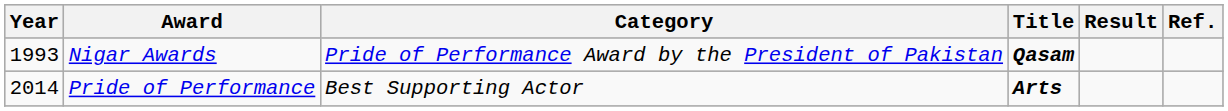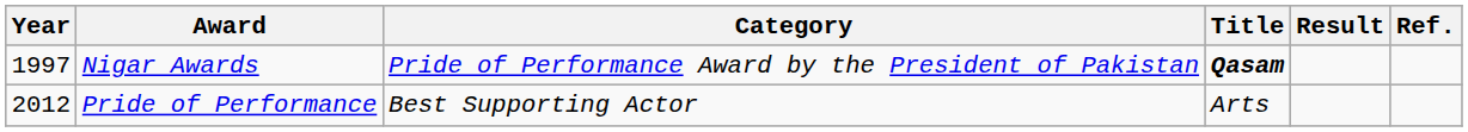 <table class="wikitable">
 <tr>
 <th>Year</th>
 <th>Award</th>
 <th>Category</th>
 <th>Title</th>
 <th>Result</th>
 <th>Ref.</th>
 </tr>
 <tr>
-<td>1993</td>
+<td>1997</td>
 <td><em><a href='#'>Nigar Awards</a></em></td>
 <td><em><a href='#'>Pride of Performance</a> Award by the <a href='#'>President of Pakistan</a></em></td>
 <td><strong><em>Qasam</em></strong></td>
 <td></td>
 <td></td>
 </tr>
 <tr>
-<td>2014</td>
+<td>2012</td>
 <td><em><a href='#'>Pride of Performance</a></em></td>
 <td><em>Best Supporting Actor</em></td>
-<td><strong><em>Arts</em></strong></td>
+<td><em>Arts</em></td>
 <td></td>
 <td></td>
 </tr>
 </table>
